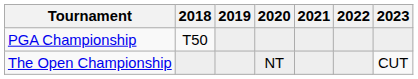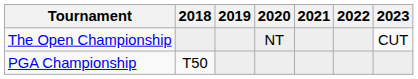 <table class="wikitable" style="font-size:95%;text-align:center;">
 <tr>
 <th>Tournament</th>
 <th>2018</th>
 <th>2019</th>
 <th>2020</th>
 <th>2021</th>
 <th>2022</th>
 <th>2023</th>
 </tr>
 <tr>
+<td align=left><a href='#'>The Open Championship</a></td>
+<td style="background:#eeeeee;"></td>
+<td style="background:#eeeeee;"></td>
+<td style="background:#eeeeee;">NT</td>
+<td style="background:#eeeeee;"></td>
+<td style="background:#eeeeee;"></td>
+<td>CUT</td>
+</tr>
+<tr>
 <td align=left><a href='#'>PGA Championship</a></td>
 <td>T50</td>
 <td style="background:#eeeeee;"></td>
 <td style="background:#eeeeee;"></td>
 <td style="background:#eeeeee;"></td>
 <td style="background:#eeeeee;"></td>
 <td style="background:#eeeeee;"></td>
 </tr>
-<tr>
-<td align=left><a href='#'>The Open Championship</a></td>
-<td style="background:#eeeeee;"></td>
-<td style="background:#eeeeee;"></td>
-<td style="background:#eeeeee;">NT</td>
-<td style="background:#eeeeee;"></td>
-<td style="background:#eeeeee;"></td>
-<td>CUT</td>
-</tr>
 </table>
